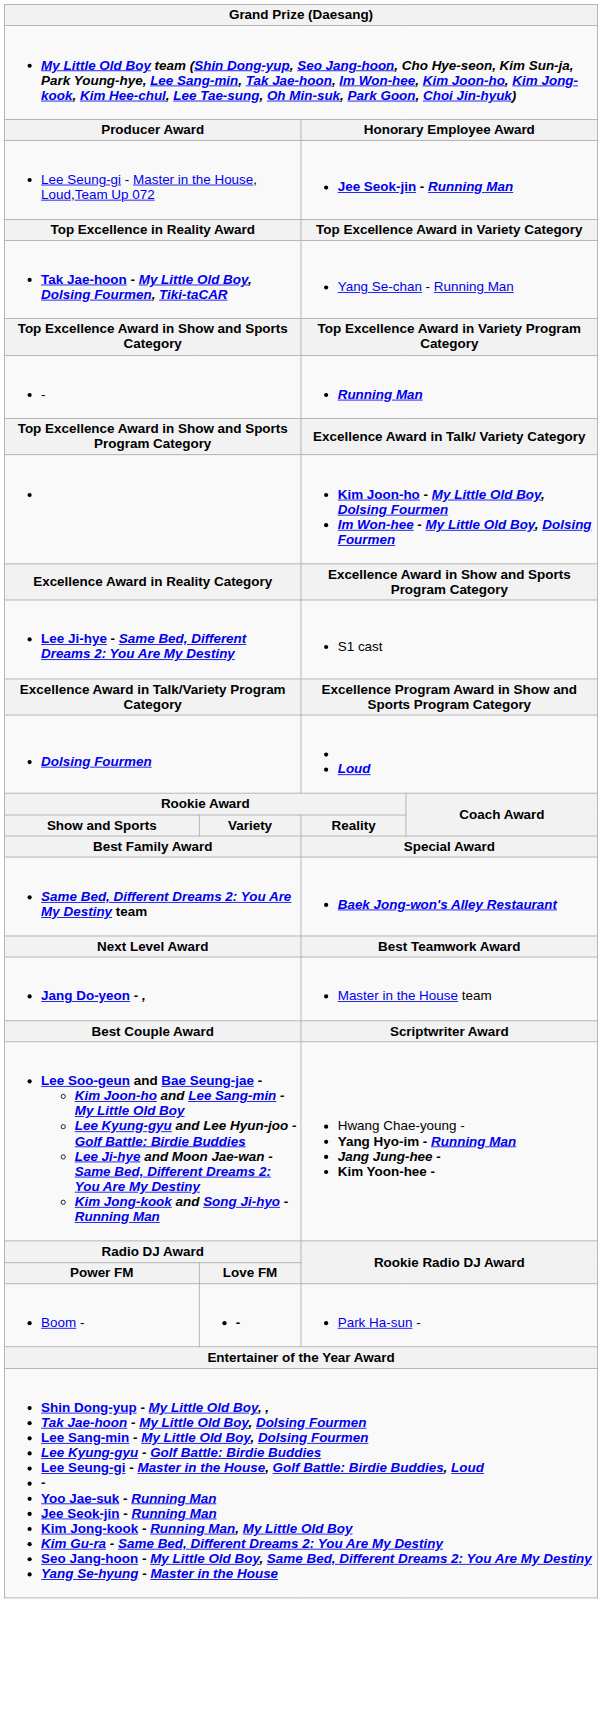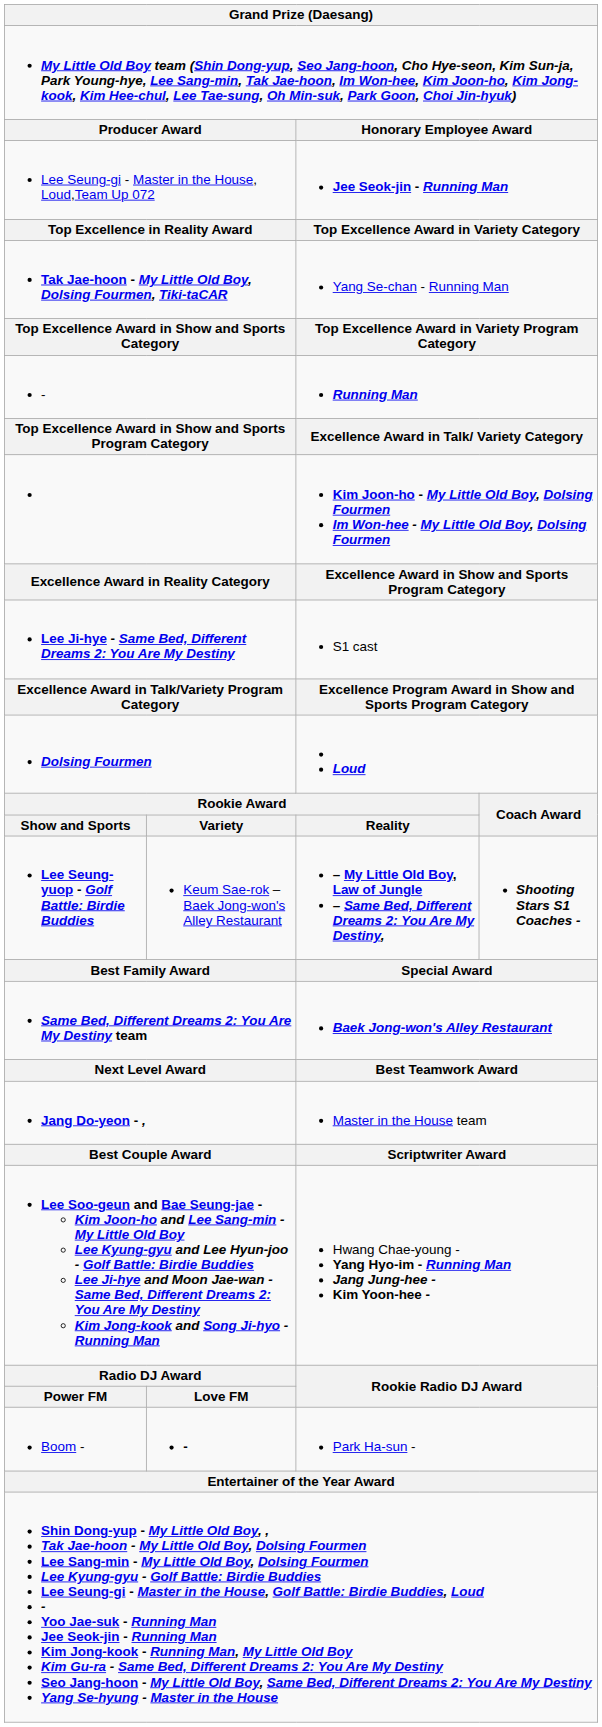 <table class="wikitable" style="width:80%;">
 <tr>
 <th colspan="4" scope="col">Grand Prize (Daesang)</th>
 </tr>
 <tr>
 <td colspan="4"><br><ul><li><strong><em><a href='#'>My Little Old Boy</a><em> team (<a href='#'>Shin Dong-yup</a>, <a href='#'>Seo Jang-hoon</a>, Cho Hye-seon, Kim Sun-ja, Park Young-hye, <a href='#'>Lee Sang-min</a>, <a href='#'>Tak Jae-hoon</a>, <a href='#'>Im Won-hee</a>, <a href='#'>Kim Joon-ho</a>, <a href='#'>Kim Jong-kook</a>, <a href='#'>Kim Hee-chul</a>, <a href='#'>Lee Tae-sung</a>, <a href='#'>Oh Min-suk</a>, <a href='#'>Park Goon</a>, <a href='#'>Choi Jin-hyuk</a>)<strong></li></ul></td>
 </tr>
 <tr>
 <th colspan="2" style="width:40%">Producer Award</th>
 <th colspan="2" style="width:40%">Honorary Employee Award</th>
 </tr>
 <tr>
 <td colspan="2"><br><ul><li></strong><a href='#'>Lee Seung-gi</a> - </em><a href='#'>Master in the House</a>, <a href='#'>Loud</a>,<a href='#'>Team Up 072</a></em></strong></li></ul></td>
 <td colspan="2"><br><ul><li><strong><a href='#'>Jee Seok-jin</a> - <a href='#'><em>Running Man</em></a></strong></li></ul></td>
 </tr>
 <tr>
 <th colspan="2" scope="col">Top Excellence in Reality Award</th>
 <th colspan="2">Top Excellence Award in Variety Category</th>
 </tr>
 <tr>
 <td colspan="2" valign="top"><br><ul><li><strong><a href='#'>Tak Jae-hoon</a> - <em><a href='#'>My Little Old Boy</a>, <a href='#'>Dolsing Fourmen</a>, <a href='#'>Tiki-taCAR</a><strong><em></li></ul></td>
 <td colspan="2"><br><ul><li></strong><a href='#'>Yang Se-chan</a> - <a href='#'></em>Running Man<em></a><strong></li></ul></td>
 </tr>
 <tr>
 <th colspan="2" scope="col">Top Excellence Award in Show and Sports Category</th>
 <th colspan="2">Top Excellence Award in Variety Program Category</th>
 </tr>
 <tr>
 <td colspan="2" valign="top"><br><ul><li></strong> - </em></em></strong></li></ul></td>
 <td colspan="2"><br><ul><li><a href='#'><strong><em>Running Man</em></strong></a></li></ul></td>
 </tr>
 <tr>
 <th colspan="2" scope="col">Top Excellence Award in Show and Sports Program Category</th>
 <th colspan="2">Excellence Award in Talk/ Variety Category</th>
 </tr>
 <tr>
 <td colspan="2" valign="top"><br><ul><li><strong><em></em></strong></li></ul></td>
 <td colspan="2"><br><ul><li><strong><a href='#'>Kim Joon-ho</a> - <em><a href='#'>My Little Old Boy</a>, <a href='#'>Dolsing Fourmen</a><strong><em></li><li></strong><a href='#'>Im Won-hee</a> - </em><a href='#'>My Little Old Boy</a>, <a href='#'>Dolsing Fourmen</a></em></strong></li></ul></td>
 </tr>
 <tr>
 <th colspan="2" scope="col">Excellence Award in Reality Category</th>
 <th colspan="2">Excellence Award in Show and Sports Program Category</th>
 </tr>
 <tr>
 <td colspan="2" valign="top"><br><ul><li><strong><a href='#'>Lee Ji-hye</a> - <em><a href='#'>Same Bed, Different Dreams 2: You Are My Destiny</a><strong><em></li></ul></td>
 <td colspan="2"><br><ul><li></em></strong></em> S1 cast</strong></li></ul></td>
 </tr>
 <tr>
 <th colspan="2" scope="col">Excellence Award in Talk/Variety Program Category</th>
 <th colspan="2">Excellence Program Award in Show and Sports Program Category</th>
 </tr>
 <tr>
 <td colspan="2"><br><ul><li><strong><em><a href='#'>Dolsing Fourmen</a></em></strong></li></ul></td>
 <td colspan="2"><br><ul><li><strong><em></em></strong></li><li><a href='#'><strong><em>Loud</em></strong></a></li></ul></td>
 </tr>
 <tr>
 <th colspan="3" scope="col">Rookie Award</th>
 <th rowspan="2">Coach Award</th>
 </tr>
 <tr>
 <th>Show and Sports</th>
 <th>Variety</th>
 <th>Reality</th>
 </tr>
 <tr>
+<td valign="top"><br><ul><li><strong><a href='#'>Lee Seung-yuop</a></strong> <strong>- <em><a href='#'>Golf Battle: Birdie Buddies</a><strong><em></li></ul></td>
+<td><br><ul><li></strong><a href='#'>Keum Sae-rok</a> – </em><a href='#'>Baek Jong-won's Alley Restaurant</a></em></strong></li></ul></td>
+<td><br><ul><li><strong> – <a href='#'>My Little Old Boy</a>, <a href='#'>Law of Jungle</a><strong><em><em></li><li></strong></em> – <a href='#'>Same Bed, Different Dreams 2: You Are My Destiny</a>, </em></strong></li></ul></td>
+<td><br><ul><li><strong><em>Shooting Stars<em> S1 Coaches - </em></em></strong></li></ul></td>
+</tr>
+<tr>
 <th colspan="2" scope="col">Best Family Award</th>
 <th colspan="2">Special Award</th>
 </tr>
 <tr>
 <td colspan="2" valign="top"><br><ul><li><strong><em><a href='#'>Same Bed, Different Dreams 2: You Are My Destiny</a></em></strong> <strong>team</strong></li></ul></td>
 <td colspan="2"><br><ul><li><strong><em><a href='#'>Baek Jong-won's Alley Restaurant</a></em></strong></li></ul></td>
 </tr>
 <tr>
 <th colspan="2" scope="col">Next Level Award</th>
 <th colspan="2">Best Teamwork Award</th>
 </tr>
 <tr>
 <td colspan="2" valign="top"><br><ul><li><strong><a href='#'>Jang Do-yeon</a> - <em>, <strong><em></li></ul></td>
 <td colspan="2"><br><ul><li></em></strong><a href='#'>Master in the House</a></em> team</strong></li></ul></td>
 </tr>
 <tr>
 <th colspan="2" scope="col">Best Couple Award</th>
 <th colspan="2">Scriptwriter Award</th>
 </tr>
 <tr>
 <td colspan="2" valign="top"><br><ul><li><strong><a href='#'>Lee Soo-geun</a> and <a href='#'>Bae Seung-jae</a> - <em><strong><em><ul><li><a href='#'>Kim Joon-ho</a> and <a href='#'>Lee Sang-min</a> - </em><a href='#'>My Little Old Boy</a><em></li><li><a href='#'>Lee Kyung-gyu</a> and Lee Hyun-joo - </em><a href='#'>Golf Battle: Birdie Buddies</a><em></li><li><a href='#'>Lee Ji-hye</a> and Moon Jae-wan - </em><a href='#'>Same Bed, Different Dreams 2: You Are My Destiny</a><em></li><li><a href='#'>Kim Jong-kook</a> and <a href='#'>Song Ji-hyo</a> - <a href='#'></em>Running Man<em></a></li></ul></li></ul></td>
 <td colspan="2"><br><ul><li></strong>Hwang Chae-young - </em></em></strong></li><li><strong>Yang Hyo-im - <em><a href='#'>Running Man</a><strong><em></li><li></strong>Jang Jung-hee - </em></em></strong></li><li><strong>Kim Yoon-hee - <em><strong><em></li></ul></td>
 </tr>
 <tr>
 <th colspan="2" scope="col">Radio DJ Award</th>
 <th colspan="2" rowspan="2">Rookie Radio DJ Award</th>
 </tr>
 <tr>
 <th>Power FM</th>
 <th>Love FM</th>
 </tr>
 <tr>
 <td valign="top"><br><ul><li></strong><a href='#'>Boom</a> - </em></em></strong></li></ul></td>
 <td><br><ul><li><strong> - <em><strong><em></li></ul></td>
 <td colspan="2"><br><ul><li></strong><a href='#'>Park Ha-sun</a> - </em></em></strong></li></ul></td>
 </tr>
 <tr>
 <th colspan="4" scope="col">Entertainer of the Year Award</th>
 </tr>
 <tr>
 <td colspan="4" valign="top"><br><ul><li><strong><a href='#'>Shin Dong-yup</a> - <em><a href='#'>My Little Old Boy</a>, , <strong><em></li><li></strong><a href='#'>Tak Jae-hoon</a> - </em><a href='#'>My Little Old Boy</a>, <a href='#'>Dolsing Fourmen</a></em></strong></li><li><strong><a href='#'>Lee Sang-min</a> - <em><a href='#'>My Little Old Boy</a>, <a href='#'>Dolsing Fourmen</a><strong><em></li><li></strong><a href='#'>Lee Kyung-gyu</a> - </em><a href='#'>Golf Battle: Birdie Buddies</a></em></strong></li><li><strong><a href='#'>Lee Seung-gi</a> - <em><a href='#'>Master in the House</a>, <a href='#'>Golf Battle: Birdie Buddies</a>, <a href='#'>Loud</a><strong><em></li><li></strong> - </em></em></strong></li><li><strong><a href='#'>Yoo Jae-suk</a> - <a href='#'><em>Running Man</em></a></strong></li><li><strong><a href='#'>Jee Seok-jin</a> - <a href='#'><em>Running Man</em></a></strong></li><li><strong><a href='#'>Kim Jong-kook</a> - <em><a href='#'>Running Man</a>, <a href='#'>My Little Old Boy</a><strong><em></li><li></strong><a href='#'>Kim Gu-ra</a> - </em><a href='#'>Same Bed, Different Dreams 2: You Are My Destiny</a></em></strong></li><li><strong><a href='#'>Seo Jang-hoon</a> - <em><a href='#'>My Little Old Boy</a>, <a href='#'>Same Bed, Different Dreams 2: You Are My Destiny</a><strong><em></li><li></strong><a href='#'>Yang Se-hyung</a> - </em><a href='#'>Master in the House</a></em></strong></li></ul></td>
 </tr>
 </table>
